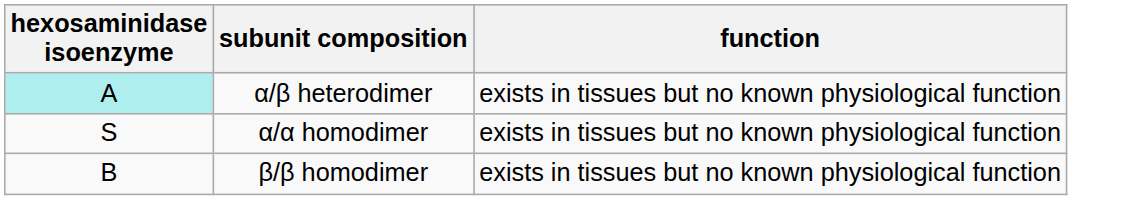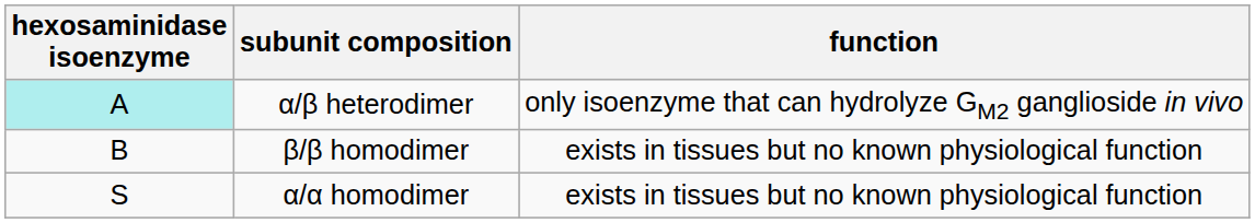 <table class="wikitable" border="1">
 <tr>
 <th>hexosaminidase<br>isoenzyme</th>
 <th>subunit composition</th>
 <th>function</th>
 </tr>
 <tr>
 <td align="center" style="background: paleturquoise;">A</td>
 <td align="center">α/β heterodimer</td>
+<td align="center">only isoenzyme that can hydrolyze G<sub>M2</sub> ganglioside <em>in vivo</em></td>
+</tr>
+<tr>
+<td align="center">B</td>
+<td align="center">β/β homodimer</td>
 <td align="center">exists in tissues but no known physiological function</td>
 </tr>
 <tr>
 <td align="center">S</td>
 <td align="center">α/α homodimer</td>
 <td align="center">exists in tissues but no known physiological function</td>
 </tr>
-<tr>
-<td align="center">B</td>
-<td align="center">β/β homodimer</td>
-<td align="center">exists in tissues but no known physiological function</td>
-</tr>
 </table>
